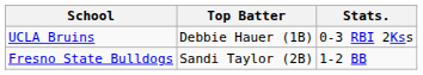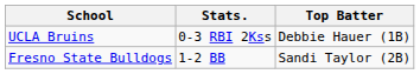 <table class="wikitable">
 <tr style="text-align:center; background:#f2f2f2;">
 <th>School</th>
+<th>Stats.</th>
 <th>Top Batter</th>
-<th>Stats.</th>
 </tr>
 <tr>
 <td><a href='#'>UCLA Bruins</a></td>
+<td>0-3  <a href='#'>RBI</a>  2<a href='#'>Ks</a>s</td>
 <td>Debbie Hauer (1B)</td>
-<td>0-3  <a href='#'>RBI</a>  2<a href='#'>Ks</a>s</td>
 </tr>
 <tr>
 <td><a href='#'>Fresno State Bulldogs</a></td>
+<td>1-2  <a href='#'>BB</a></td>
 <td>Sandi Taylor (2B)</td>
-<td>1-2  <a href='#'>BB</a></td>
 </tr>
 </table>
